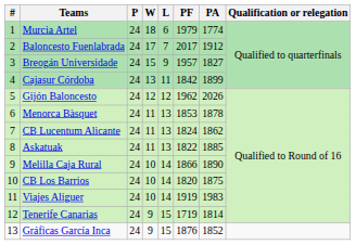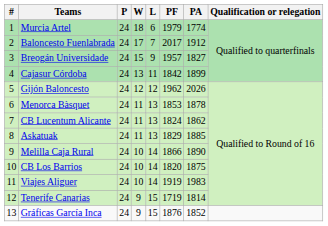 <table class="wikitable" style="text-align: center;">
 <tr>
 <th>#</th>
 <th>Teams</th>
 <th>P</th>
 <th>W</th>
 <th>L</th>
 <th>PF</th>
 <th>PA</th>
 <th>Qualification or relegation</th>
 </tr>
 <tr style="background:#ACE1AF;">
 <td>1</td>
 <td align=left><a href='#'>Murcia Artel</a></td>
 <td>24</td>
 <td>18</td>
 <td>6</td>
 <td>1979</td>
 <td>1774</td>
 <td rowspan=4>Qualified to quarterfinals</td>
 </tr>
 <tr style="background:#ACE1AF;">
 <td>2</td>
 <td align=left><a href='#'>Baloncesto Fuenlabrada</a></td>
 <td>24</td>
 <td>17</td>
 <td>7</td>
 <td>2017</td>
 <td>1912</td>
 </tr>
 <tr style="background:#ACE1AF;">
 <td>3</td>
 <td align=left><a href='#'>Breogán Universidade</a></td>
 <td>24</td>
 <td>15</td>
 <td>9</td>
 <td>1957</td>
 <td>1827</td>
 </tr>
 <tr style="background:#ACE1AF;">
 <td>4</td>
 <td align=left><a href='#'>Cajasur Córdoba</a></td>
 <td>24</td>
 <td>13</td>
 <td>11</td>
 <td>1842</td>
 <td>1899</td>
 </tr>
 <tr style="background:#D0F0C0;">
 <td>5</td>
 <td align=left><a href='#'>Gijón Baloncesto</a></td>
 <td>24</td>
 <td>12</td>
 <td>12</td>
 <td>1962</td>
 <td>2026</td>
 <td rowspan=8>Qualified to Round of 16</td>
 </tr>
 <tr style="background:#D0F0C0;">
 <td>6</td>
 <td align=left><a href='#'>Menorca Bàsquet</a></td>
 <td>24</td>
 <td>11</td>
 <td>13</td>
 <td>1853</td>
 <td>1878</td>
 </tr>
 <tr style="background:#D0F0C0;">
 <td>7</td>
 <td align=left><a href='#'>CB Lucentum Alicante</a></td>
 <td>24</td>
 <td>11</td>
 <td>13</td>
 <td>1824</td>
 <td>1862</td>
 </tr>
 <tr style="background:#D0F0C0;">
 <td>8</td>
 <td align=left><a href='#'>Askatuak</a></td>
 <td>24</td>
 <td>11</td>
 <td>13</td>
-<td>1822</td>
+<td>1829</td>
 <td>1885</td>
 </tr>
 <tr style="background:#D0F0C0;">
 <td>9</td>
 <td align=left><a href='#'>Melilla Caja Rural</a></td>
 <td>24</td>
 <td>10</td>
 <td>14</td>
 <td>1866</td>
 <td>1890</td>
 </tr>
 <tr style="background:#D0F0C0;">
 <td>10</td>
 <td align=left><a href='#'>CB Los Barrios</a></td>
 <td>24</td>
 <td>10</td>
 <td>14</td>
 <td>1820</td>
 <td>1875</td>
 </tr>
 <tr style="background:#D0F0C0;">
 <td>11</td>
 <td align=left><a href='#'>Viajes Aliguer</a></td>
 <td>24</td>
 <td>10</td>
 <td>14</td>
 <td>1919</td>
 <td>1983</td>
 </tr>
 <tr style="background:#D0F0C0;">
 <td>12</td>
 <td align=left><a href='#'>Tenerife Canarias</a></td>
 <td>24</td>
 <td>9</td>
 <td>15</td>
 <td>1719</td>
 <td>1814</td>
 </tr>
 <tr>
 <td>13</td>
 <td align=left><a href='#'>Gráficas García Inca</a></td>
 <td>24</td>
 <td>9</td>
 <td>15</td>
 <td>1876</td>
 <td>1852</td>
 </tr>
 </table>
